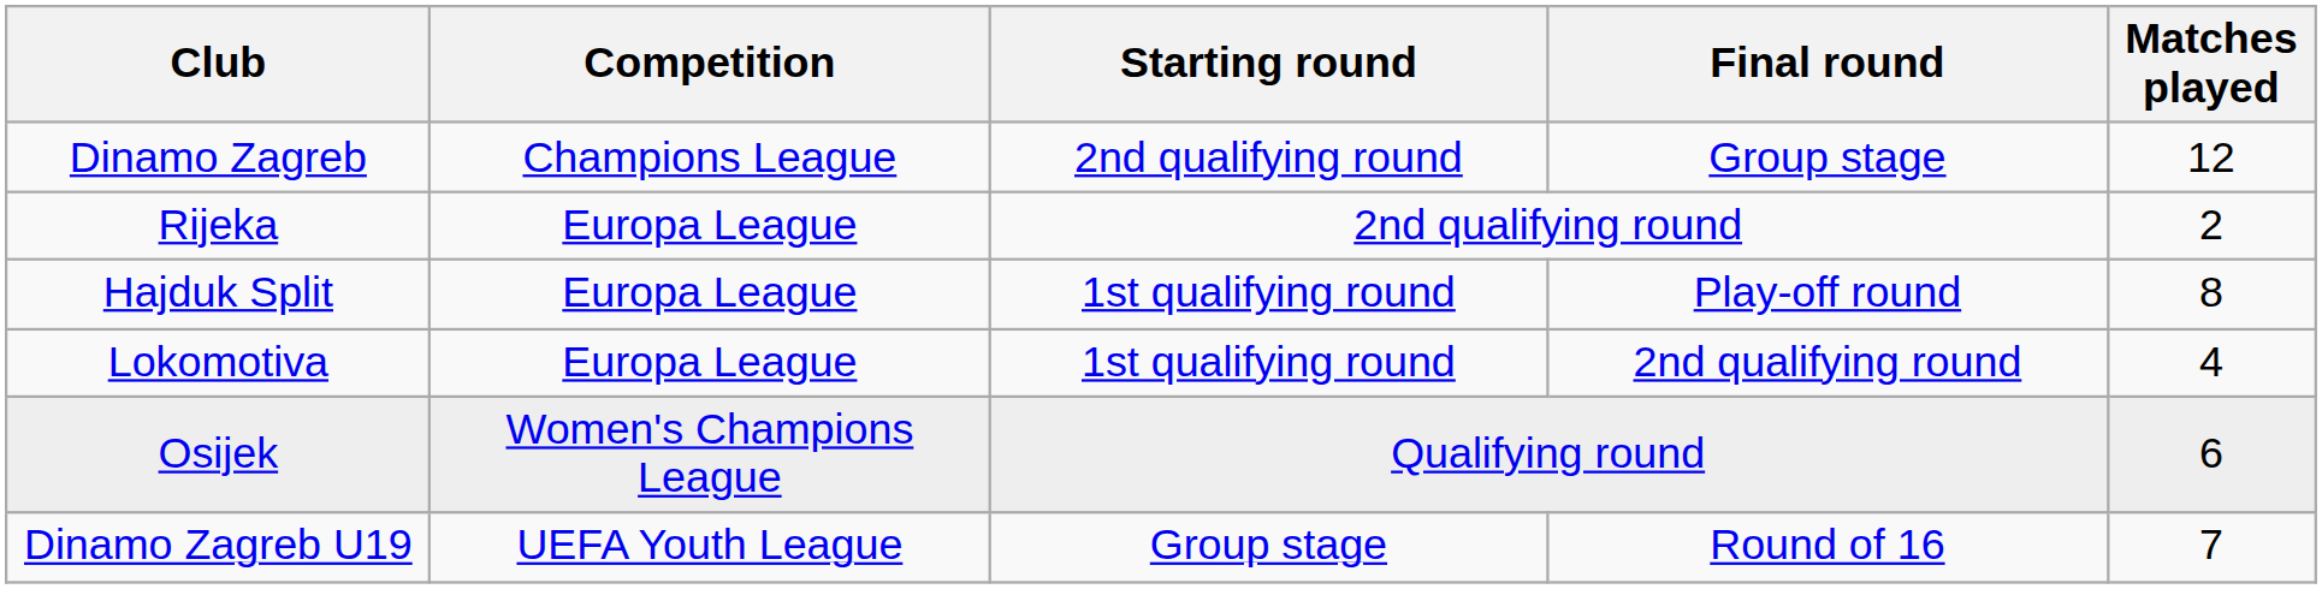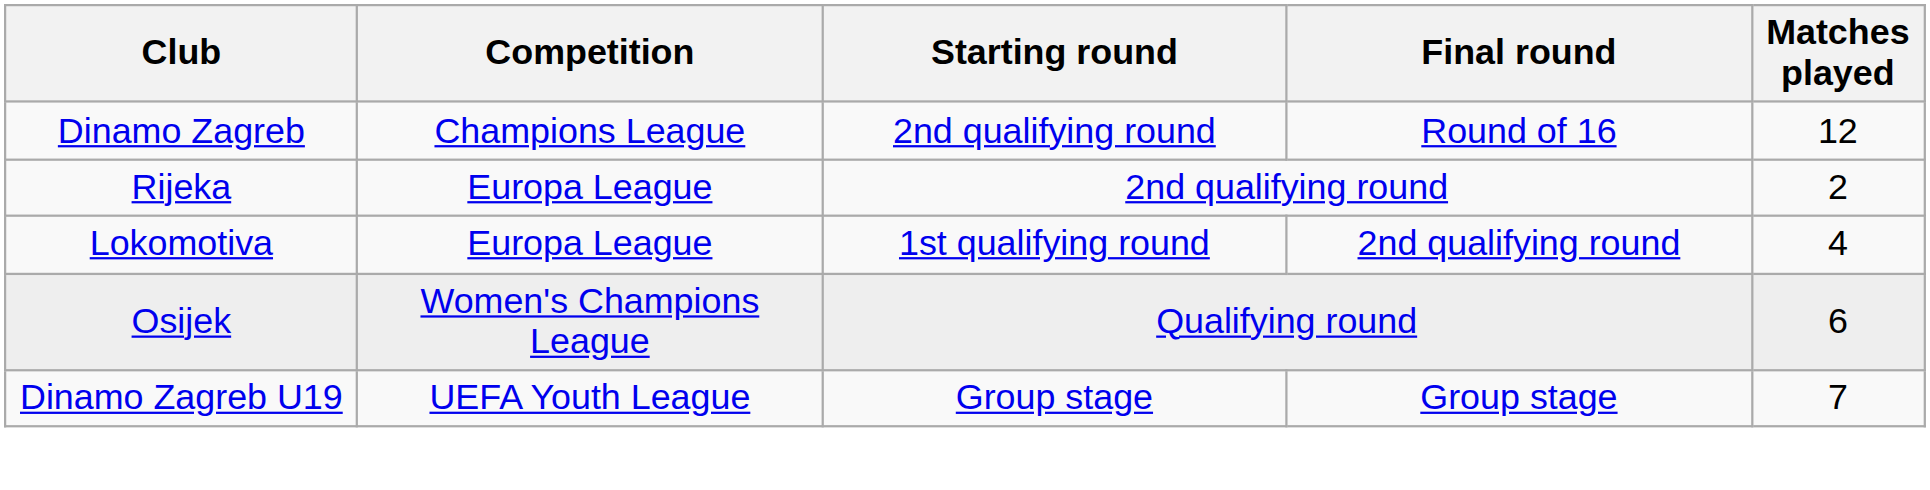 <table class="wikitable" style="text-align: center">
 <tr>
 <th width=150>Club</th>
 <th width=200>Competition</th>
 <th width=200>Starting round</th>
 <th width=200>Final round</th>
 <th width=70>Matches played</th>
 </tr>
 <tr>
 <td rowspan=1><a href='#'>Dinamo Zagreb</a></td>
 <td><a href='#'>Champions League</a></td>
 <td><a href='#'>2nd qualifying round</a></td>
-<td><a href='#'>Group stage</a></td>
+<td><a href='#'>Round of 16</a></td>
 <td>12</td>
 </tr>
 <tr>
 <td><a href='#'>Rijeka</a></td>
 <td><a href='#'>Europa League</a></td>
 <td colspan=2><a href='#'>2nd qualifying round</a></td>
 <td>2</td>
-</tr>
-<tr>
-<td><a href='#'>Hajduk Split</a></td>
-<td><a href='#'>Europa League</a></td>
-<td><a href='#'>1st qualifying round</a></td>
-<td><a href='#'>Play-off round</a></td>
-<td>8</td>
 </tr>
 <tr>
 <td><a href='#'>Lokomotiva</a></td>
 <td><a href='#'>Europa League</a></td>
 <td><a href='#'>1st qualifying round</a></td>
 <td><a href='#'>2nd qualifying round</a></td>
 <td>4</td>
 </tr>
 <tr bgcolor=#EEEEEE>
 <td><a href='#'>Osijek</a></td>
 <td><a href='#'>Women's Champions League</a></td>
 <td colspan=2><a href='#'>Qualifying round</a></td>
 <td>6</td>
 </tr>
 <tr>
 <td><a href='#'>Dinamo Zagreb U19</a></td>
 <td><a href='#'>UEFA Youth League</a></td>
 <td><a href='#'>Group stage</a></td>
-<td><a href='#'>Round of 16</a></td>
+<td><a href='#'>Group stage</a></td>
 <td>7</td>
 </tr>
 </table>
